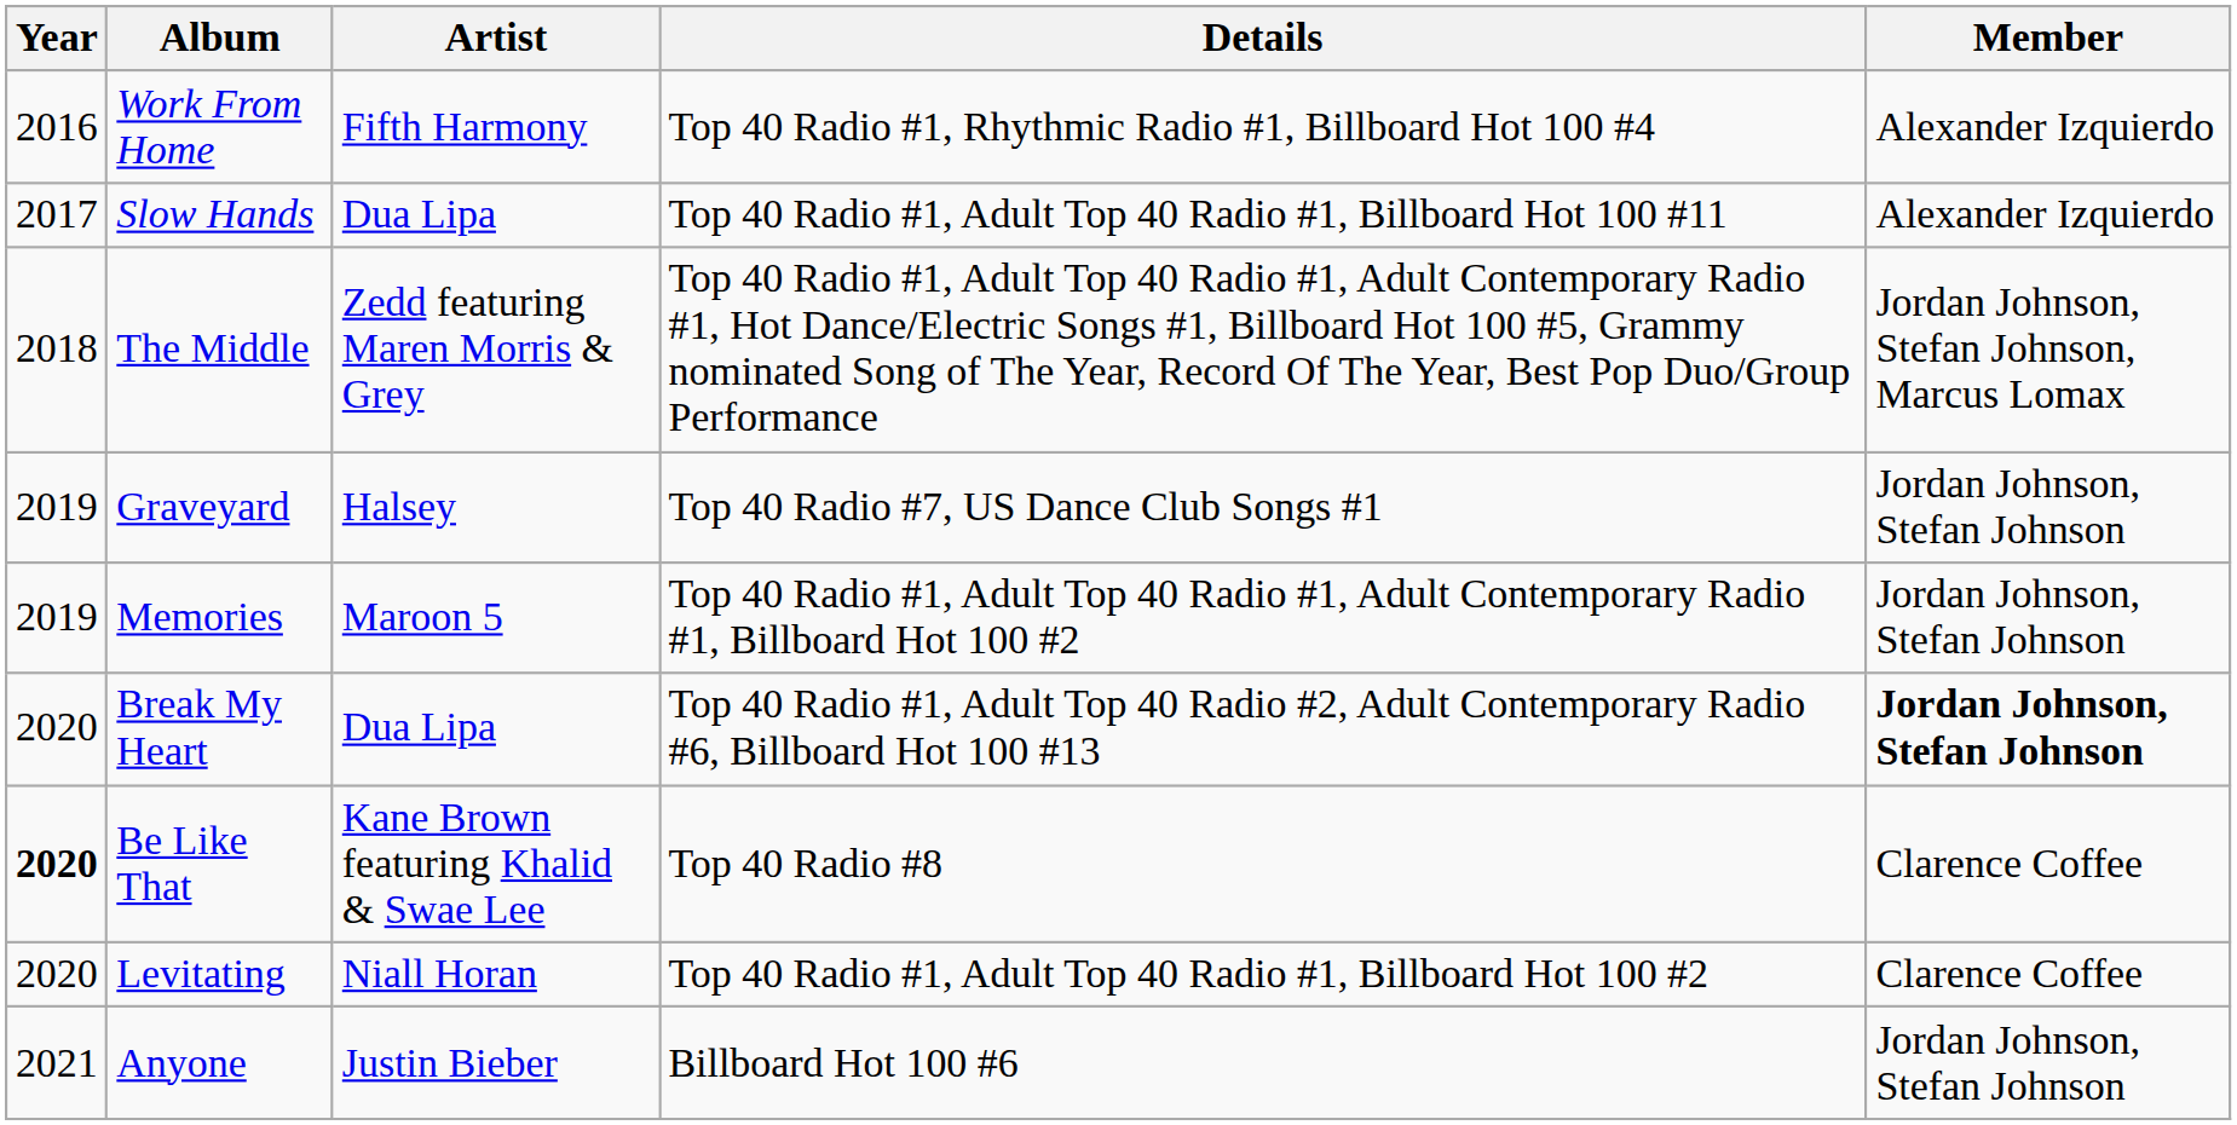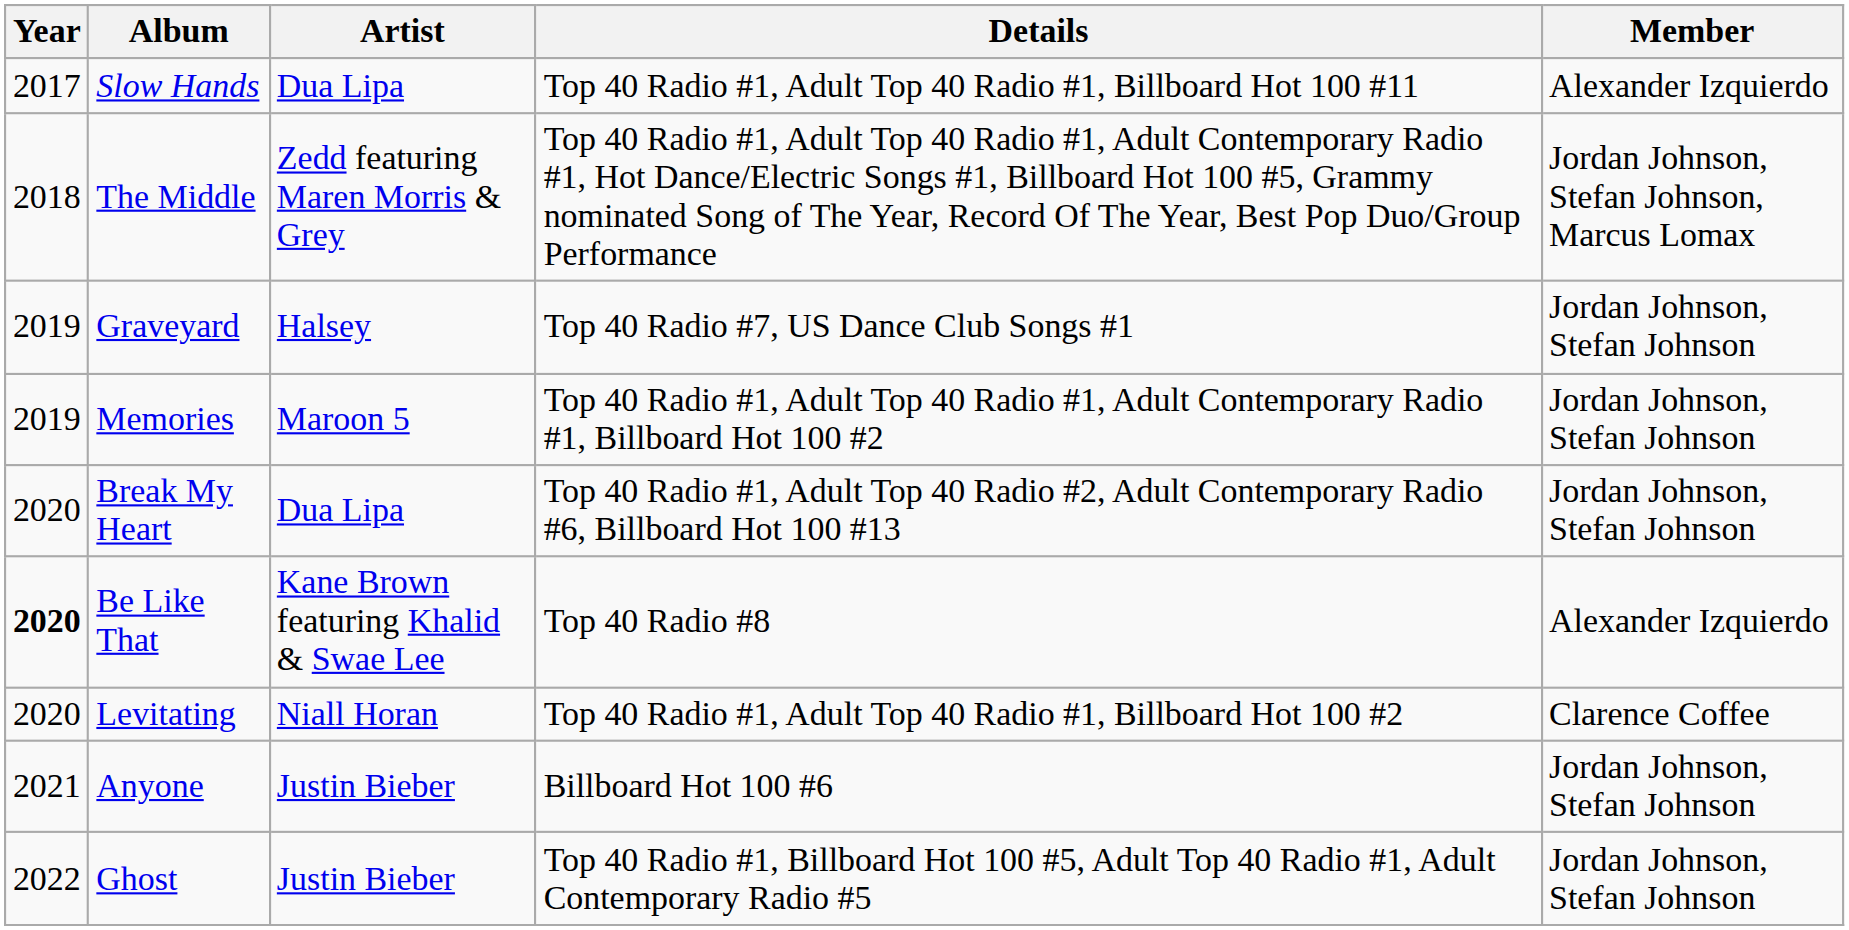 <table class="wikitable sortable">
 <tr>
 <th>Year</th>
 <th>Album</th>
 <th>Artist</th>
 <th>Details</th>
 <th>Member</th>
-</tr>
-<tr>
-<td>2016</td>
-<td><em><a href='#'>Work From Home</a></em></td>
-<td><a href='#'>Fifth Harmony</a></td>
-<td>Top 40 Radio #1, Rhythmic Radio #1, Billboard Hot 100 #4</td>
-<td>Alexander Izquierdo</td>
 </tr>
 <tr>
 <td>2017</td>
 <td><em><a href='#'>Slow Hands</a></em></td>
 <td><a href='#'>Dua Lipa</a></td>
 <td>Top 40 Radio #1, Adult Top 40 Radio #1, Billboard Hot 100 #11</td>
 <td>Alexander Izquierdo</td>
 </tr>
 <tr>
 <td>2018</td>
 <td><a href='#'>The Middle</a></td>
 <td><a href='#'>Zedd</a> featuring <a href='#'>Maren Morris</a> & <a href='#'>Grey</a></td>
 <td>Top 40 Radio #1, Adult Top 40 Radio #1, Adult Contemporary Radio #1, Hot Dance/Electric Songs #1, Billboard Hot 100 #5, Grammy nominated Song of The Year, Record Of The Year, Best Pop Duo/Group Performance</td>
 <td>Jordan Johnson, Stefan Johnson, Marcus Lomax</td>
 </tr>
 <tr>
 <td>2019</td>
 <td><a href='#'>Graveyard</a></td>
 <td><a href='#'>Halsey</a></td>
 <td>Top 40 Radio #7, US Dance Club Songs #1</td>
 <td>Jordan Johnson, Stefan Johnson</td>
 </tr>
 <tr>
 <td>2019</td>
 <td><a href='#'>Memories</a></td>
 <td><a href='#'>Maroon 5</a></td>
 <td>Top 40 Radio #1, Adult Top 40 Radio #1, Adult Contemporary Radio #1, Billboard Hot 100 #2</td>
 <td>Jordan Johnson, Stefan Johnson</td>
 </tr>
 <tr>
 <td>2020</td>
 <td><a href='#'>Break My Heart</a></td>
 <td><a href='#'>Dua Lipa</a></td>
 <td>Top 40 Radio #1, Adult Top 40 Radio #2, Adult Contemporary Radio #6, Billboard Hot 100 #13</td>
-<td><strong>Jordan Johnson, Stefan Johnson</strong></td>
+<td>Jordan Johnson, Stefan Johnson</td>
 </tr>
 <tr>
 <td><strong>2020</strong></td>
 <td><a href='#'>Be Like That</a></td>
 <td><a href='#'>Kane Brown</a> featuring <a href='#'>Khalid</a> & <a href='#'>Swae Lee</a></td>
 <td>Top 40 Radio #8</td>
-<td>Clarence Coffee</td>
+<td>Alexander Izquierdo</td>
 </tr>
 <tr>
 <td>2020</td>
 <td><a href='#'>Levitating</a></td>
 <td><a href='#'>Niall Horan</a></td>
 <td>Top 40 Radio #1, Adult Top 40 Radio #1, Billboard Hot 100 #2</td>
 <td>Clarence Coffee</td>
 </tr>
 <tr>
 <td>2021</td>
 <td><a href='#'>Anyone</a></td>
 <td><a href='#'>Justin Bieber</a></td>
 <td>Billboard Hot 100 #6</td>
 <td>Jordan Johnson, Stefan Johnson</td>
 </tr>
 <tr>
+<td>2022</td>
+<td><a href='#'>Ghost</a></td>
+<td><a href='#'>Justin Bieber</a></td>
+<td>Top 40 Radio #1, Billboard Hot 100 #5, Adult Top 40 Radio #1, Adult Contemporary Radio #5</td>
+<td>Jordan Johnson, Stefan Johnson</td>
+</tr>
+<tr>
 </tr>
 </table>
